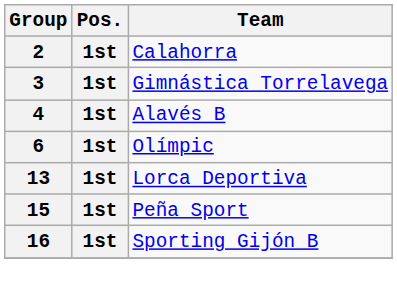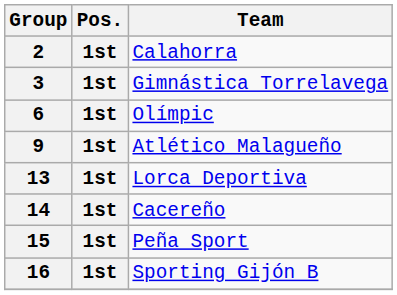 <table class="wikitable">
 <tr>
 <th>Group</th>
 <th>Pos.</th>
 <th>Team</th>
 </tr>
 <tr>
 <th>2</th>
 <th>1st</th>
 <td><a href='#'>Calahorra</a></td>
 </tr>
 <tr>
 <th>3</th>
 <th>1st</th>
 <td><a href='#'>Gimnástica Torrelavega</a></td>
 </tr>
 <tr>
-<th>4</th>
-<th>1st</th>
-<td><a href='#'>Alavés B</a></td>
-</tr>
-<tr>
 <th>6</th>
 <th>1st</th>
 <td><a href='#'>Olímpic</a></td>
 </tr>
 <tr>
+<th>9</th>
+<th>1st</th>
+<td><a href='#'>Atlético Malagueño</a></td>
+</tr>
+<tr>
 <th>13</th>
 <th>1st</th>
 <td><a href='#'>Lorca Deportiva</a></td>
+</tr>
+<tr>
+<th>14</th>
+<th>1st</th>
+<td><a href='#'>Cacereño</a></td>
 </tr>
 <tr>
 <th>15</th>
 <th>1st</th>
 <td><a href='#'>Peña Sport</a></td>
 </tr>
 <tr>
 <th>16</th>
 <th>1st</th>
 <td><a href='#'>Sporting Gijón B</a></td>
 </tr>
 <tr>
 </tr>
 </table>
